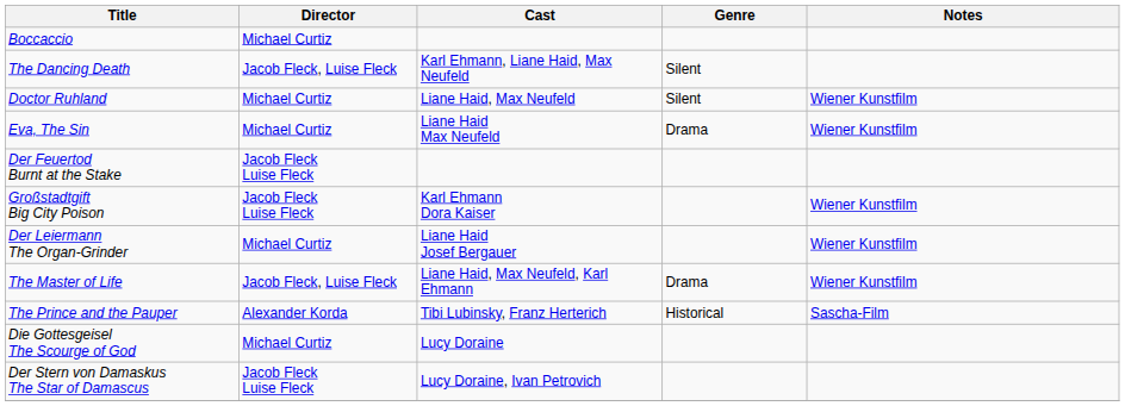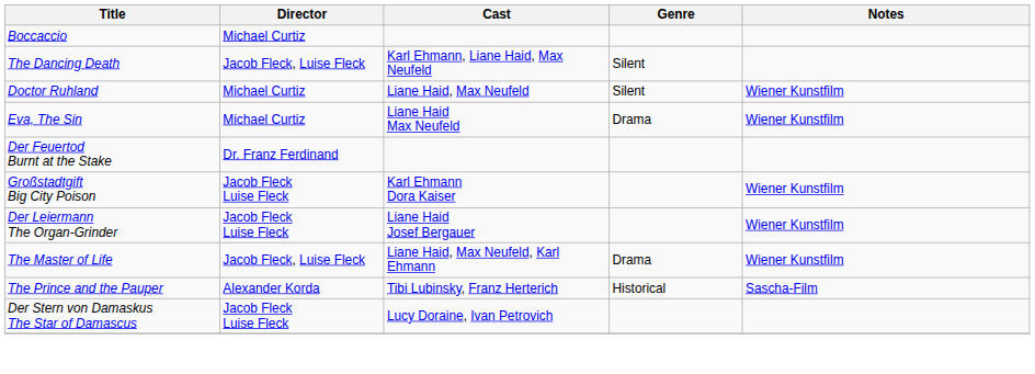 <table class="wikitable" width= "100%">
 <tr>
 <th width=21%>Title</th>
 <th width=16%>Director</th>
 <th width=22%>Cast</th>
 <th width=13%>Genre</th>
 <th width=28%>Notes</th>
 </tr>
 <tr>
 <td><em><a href='#'>Boccaccio</a></em></td>
 <td><a href='#'>Michael Curtiz</a></td>
 <td></td>
 <td></td>
 <td></td>
 </tr>
 <tr>
 <td><em><a href='#'>The Dancing Death</a></em></td>
 <td><a href='#'>Jacob Fleck</a>, <a href='#'>Luise Fleck</a></td>
 <td><a href='#'>Karl Ehmann</a>, <a href='#'>Liane Haid</a>, <a href='#'>Max Neufeld</a></td>
 <td>Silent</td>
 <td></td>
 </tr>
 <tr>
 <td><em><a href='#'>Doctor Ruhland</a></em></td>
 <td><a href='#'>Michael Curtiz</a></td>
 <td><a href='#'>Liane Haid</a>, <a href='#'>Max Neufeld</a></td>
 <td>Silent</td>
 <td><a href='#'>Wiener Kunstfilm</a></td>
 </tr>
 <tr>
 <td><em><a href='#'>Eva, The Sin</a></em></td>
 <td><a href='#'>Michael Curtiz</a></td>
 <td><a href='#'>Liane Haid</a><br><a href='#'>Max Neufeld</a></td>
 <td>Drama</td>
 <td><a href='#'>Wiener Kunstfilm</a></td>
 </tr>
 <tr>
 <td><em><a href='#'>Der Feuertod</a></em><br><em>Burnt at the Stake</em></td>
-<td><a href='#'>Jacob Fleck</a><br><a href='#'>Luise Fleck</a></td>
+<td><a href='#'>Dr. Franz Ferdinand</a></td>
 <td></td>
 <td></td>
 <td></td>
 </tr>
 <tr>
 <td><em><a href='#'>Großstadtgift</a></em><br><em>Big City Poison</em></td>
 <td><a href='#'>Jacob Fleck</a><br><a href='#'>Luise Fleck</a></td>
 <td><a href='#'>Karl Ehmann</a><br><a href='#'>Dora Kaiser</a></td>
 <td></td>
 <td><a href='#'>Wiener Kunstfilm</a></td>
 </tr>
 <tr>
 <td><em><a href='#'>Der Leiermann</a></em><br><em>The Organ-Grinder</em></td>
-<td><a href='#'>Michael Curtiz</a></td>
+<td><a href='#'>Jacob Fleck</a><br><a href='#'>Luise Fleck</a></td>
 <td><a href='#'>Liane Haid</a><br><a href='#'>Josef Bergauer</a></td>
 <td></td>
 <td><a href='#'>Wiener Kunstfilm</a></td>
 </tr>
 <tr>
 <td><em><a href='#'>The Master of Life</a></em></td>
 <td><a href='#'>Jacob Fleck</a>, <a href='#'>Luise Fleck</a></td>
 <td><a href='#'>Liane Haid</a>, <a href='#'>Max Neufeld</a>, <a href='#'>Karl Ehmann</a></td>
 <td>Drama</td>
 <td><a href='#'>Wiener Kunstfilm</a></td>
 </tr>
 <tr>
 <td><em><a href='#'>The Prince and the Pauper</a></em></td>
 <td><a href='#'>Alexander Korda</a></td>
 <td><a href='#'>Tibi Lubinsky</a>, <a href='#'>Franz Herterich</a></td>
 <td>Historical</td>
 <td><a href='#'>Sascha-Film</a></td>
 </tr>
 <tr>
-<td><em>Die Gottesgeisel</em><br><em><a href='#'>The Scourge of God</a></em></td>
-<td><a href='#'>Michael Curtiz</a></td>
-<td><a href='#'>Lucy Doraine</a></td>
-<td></td>
-<td></td>
-</tr>
-<tr>
 <td><em>Der Stern von Damaskus</em><br><em><a href='#'>The Star of Damascus</a></em></td>
 <td><a href='#'>Jacob Fleck</a><br><a href='#'>Luise Fleck</a></td>
 <td><a href='#'>Lucy Doraine</a>, <a href='#'>Ivan Petrovich</a></td>
 <td></td>
 <td></td>
 </tr>
 <tr>
 </tr>
 </table>
